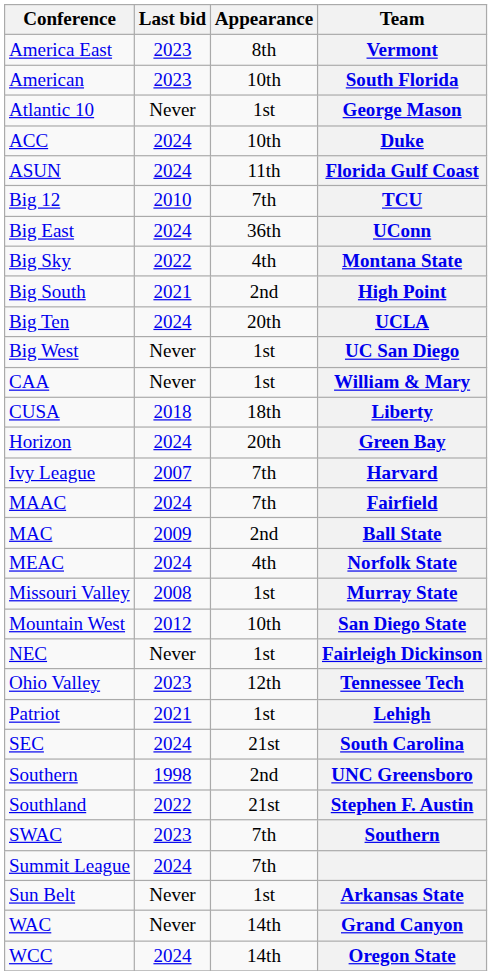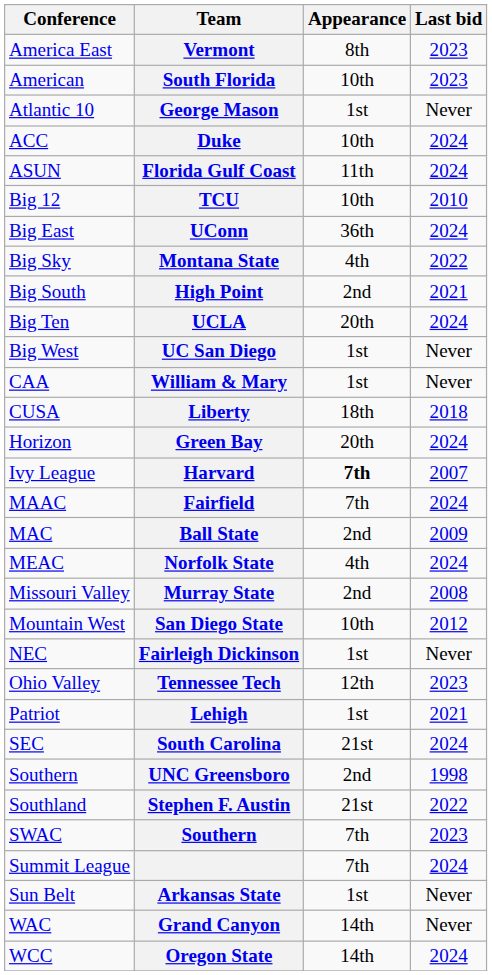 <table class="wikitable sortable plainrowheaders">
 <tr>
 <th scope="col">Conference</th>
+<th scope="col">Team</th>
+<th scope="col" data-sort-type="number">Appearance</th>
 <th scope="col">Last bid</th>
-<th scope="col" data-sort-type="number">Appearance</th>
-<th scope="col">Team</th>
 </tr>
 <tr>
 <td><a href='#'>America East</a></td>
+<th scope="row" style="text-align:center"><a href='#'>Vermont</a></th>
+<td align=center>8th</td>
 <td align=center><a href='#'>2023</a></td>
-<td align=center>8th</td>
-<th scope="row" style="text-align:center"><a href='#'>Vermont</a></th>
 </tr>
 <tr>
 <td><a href='#'>American</a></td>
+<th scope="row" style="text-align:center"><a href='#'>South Florida</a></th>
+<td align=center>10th</td>
 <td align=center><a href='#'>2023</a></td>
-<td align=center>10th</td>
-<th scope="row" style="text-align:center"><a href='#'>South Florida</a></th>
 </tr>
 <tr>
 <td><a href='#'>Atlantic 10</a></td>
+<th scope="row" style="text-align:center"><a href='#'>George Mason</a></th>
+<td align=center>1st</td>
 <td align=center>Never</td>
-<td align=center>1st</td>
-<th scope="row" style="text-align:center"><a href='#'>George Mason</a></th>
 </tr>
 <tr>
 <td><a href='#'>ACC</a></td>
+<th scope="row" style="text-align:center"><a href='#'>Duke</a></th>
+<td align=center>10th</td>
 <td align=center><a href='#'>2024</a></td>
-<td align=center>10th</td>
-<th scope="row" style="text-align:center"><a href='#'>Duke</a></th>
 </tr>
 <tr>
 <td><a href='#'>ASUN</a></td>
+<th scope="row" style="text-align:center"><a href='#'>Florida Gulf Coast</a></th>
+<td align=center>11th</td>
 <td align=center><a href='#'>2024</a></td>
-<td align=center>11th</td>
-<th scope="row" style="text-align:center"><a href='#'>Florida Gulf Coast</a></th>
 </tr>
 <tr>
 <td><a href='#'>Big 12</a></td>
+<th scope="row" style="text-align:center"><a href='#'>TCU</a></th>
+<td align=center>10th</td>
 <td align=center><a href='#'>2010</a></td>
-<td align=center>7th</td>
-<th scope="row" style="text-align:center"><a href='#'>TCU</a></th>
 </tr>
 <tr>
 <td><a href='#'>Big East</a></td>
+<th scope="row" style="text-align:center"><a href='#'>UConn</a></th>
+<td align=center>36th</td>
 <td align=center><a href='#'>2024</a></td>
-<td align=center>36th</td>
-<th scope="row" style="text-align:center"><a href='#'>UConn</a></th>
 </tr>
 <tr>
 <td><a href='#'>Big Sky</a></td>
+<th scope="row" style="text-align:center"><a href='#'>Montana State</a></th>
+<td align=center>4th</td>
 <td align=center><a href='#'>2022</a></td>
-<td align=center>4th</td>
-<th scope="row" style="text-align:center"><a href='#'>Montana State</a></th>
 </tr>
 <tr>
 <td><a href='#'>Big South</a></td>
+<th scope="row" style="text-align:center"><a href='#'>High Point</a></th>
+<td align=center>2nd</td>
 <td align=center><a href='#'>2021</a></td>
-<td align=center>2nd</td>
-<th scope="row" style="text-align:center"><a href='#'>High Point</a></th>
 </tr>
 <tr>
 <td><a href='#'>Big Ten</a></td>
+<th scope="row" style="text-align:center"><a href='#'>UCLA</a></th>
+<td align=center>20th</td>
 <td align=center><a href='#'>2024</a></td>
-<td align=center>20th</td>
-<th scope="row" style="text-align:center"><a href='#'>UCLA</a></th>
 </tr>
 <tr>
 <td><a href='#'>Big West</a></td>
+<th scope="row" style="text-align:center"><a href='#'>UC San Diego</a></th>
+<td align=center>1st</td>
 <td align=center>Never</td>
-<td align=center>1st</td>
-<th scope="row" style="text-align:center"><a href='#'>UC San Diego</a></th>
 </tr>
 <tr>
 <td><a href='#'>CAA</a></td>
+<th scope="row" style="text-align:center"><a href='#'>William & Mary</a></th>
+<td align=center>1st</td>
 <td align=center>Never</td>
-<td align=center>1st</td>
-<th scope="row" style="text-align:center"><a href='#'>William & Mary</a></th>
 </tr>
 <tr>
 <td><a href='#'>CUSA</a></td>
+<th scope="row" style="text-align:center"><a href='#'>Liberty</a></th>
+<td align=center>18th</td>
 <td align=center><a href='#'>2018</a></td>
-<td align=center>18th</td>
-<th scope="row" style="text-align:center"><a href='#'>Liberty</a></th>
 </tr>
 <tr>
 <td><a href='#'>Horizon</a></td>
+<th scope="row" style="text-align:center"><a href='#'>Green Bay</a></th>
+<td align=center>20th</td>
 <td align=center><a href='#'>2024</a></td>
-<td align=center>20th</td>
-<th scope="row" style="text-align:center"><a href='#'>Green Bay</a></th>
 </tr>
 <tr>
 <td><a href='#'>Ivy League</a></td>
+<th scope="row" style="text-align:center"><a href='#'>Harvard</a></th>
+<td align=center><strong>7th</strong></td>
 <td align=center><a href='#'>2007</a></td>
-<td align=center>7th</td>
-<th scope="row" style="text-align:center"><a href='#'>Harvard</a></th>
 </tr>
 <tr>
 <td><a href='#'>MAAC</a></td>
+<th scope="row" style="text-align:center"><a href='#'>Fairfield</a></th>
+<td align=center>7th</td>
 <td align=center><a href='#'>2024</a></td>
-<td align=center>7th</td>
-<th scope="row" style="text-align:center"><a href='#'>Fairfield</a></th>
 </tr>
 <tr>
 <td><a href='#'>MAC</a></td>
+<th scope="row" style="text-align:center"><a href='#'>Ball State</a></th>
+<td align=center>2nd</td>
 <td align=center><a href='#'>2009</a></td>
-<td align=center>2nd</td>
-<th scope="row" style="text-align:center"><a href='#'>Ball State</a></th>
 </tr>
 <tr>
 <td><a href='#'>MEAC</a></td>
+<th scope="row" style="text-align:center"><a href='#'>Norfolk State</a></th>
+<td align=center>4th</td>
 <td align=center><a href='#'>2024</a></td>
-<td align=center>4th</td>
-<th scope="row" style="text-align:center"><a href='#'>Norfolk State</a></th>
 </tr>
 <tr>
 <td><a href='#'>Missouri Valley</a></td>
+<th scope="row" style="text-align:center"><a href='#'>Murray State</a></th>
+<td align=center>2nd</td>
 <td align=center><a href='#'>2008</a></td>
-<td align=center>1st</td>
-<th scope="row" style="text-align:center"><a href='#'>Murray State</a></th>
 </tr>
 <tr>
 <td><a href='#'>Mountain West</a></td>
+<th scope="row" style="text-align:center"><a href='#'>San Diego State</a></th>
+<td align=center>10th</td>
 <td align=center><a href='#'>2012</a></td>
-<td align=center>10th</td>
-<th scope="row" style="text-align:center"><a href='#'>San Diego State</a></th>
 </tr>
 <tr>
 <td><a href='#'>NEC</a></td>
+<th scope="row" style="text-align:center"><a href='#'>Fairleigh Dickinson</a></th>
+<td align=center>1st</td>
 <td align=center>Never</td>
-<td align=center>1st</td>
-<th scope="row" style="text-align:center"><a href='#'>Fairleigh Dickinson</a></th>
 </tr>
 <tr>
 <td><a href='#'>Ohio Valley</a></td>
+<th scope="row" style="text-align:center"><a href='#'>Tennessee Tech</a></th>
+<td align=center>12th</td>
 <td align=center><a href='#'>2023</a></td>
-<td align=center>12th</td>
-<th scope="row" style="text-align:center"><a href='#'>Tennessee Tech</a></th>
 </tr>
 <tr>
 <td><a href='#'>Patriot</a></td>
+<th scope="row" style="text-align:center"><a href='#'>Lehigh</a></th>
+<td align=center>1st</td>
 <td align=center><a href='#'>2021</a></td>
-<td align=center>1st</td>
-<th scope="row" style="text-align:center"><a href='#'>Lehigh</a></th>
 </tr>
 <tr>
 <td><a href='#'>SEC</a></td>
+<th scope="row" style="text-align:center"><a href='#'>South Carolina</a></th>
+<td align=center>21st</td>
 <td align=center><a href='#'>2024</a></td>
-<td align=center>21st</td>
-<th scope="row" style="text-align:center"><a href='#'>South Carolina</a></th>
 </tr>
 <tr>
 <td><a href='#'>Southern</a></td>
+<th scope="row" style="text-align:center"><a href='#'>UNC Greensboro</a></th>
+<td align=center>2nd</td>
 <td align=center><a href='#'>1998</a></td>
-<td align=center>2nd</td>
-<th scope="row" style="text-align:center"><a href='#'>UNC Greensboro</a></th>
 </tr>
 <tr>
 <td><a href='#'>Southland</a></td>
+<th scope="row" style="text-align:center"><a href='#'>Stephen F. Austin</a></th>
+<td align=center>21st</td>
 <td align=center><a href='#'>2022</a></td>
-<td align=center>21st</td>
-<th scope="row" style="text-align:center"><a href='#'>Stephen F. Austin</a></th>
 </tr>
 <tr>
 <td><a href='#'>SWAC</a></td>
+<th scope="row" style="text-align:center"><a href='#'>Southern</a></th>
+<td align=center>7th</td>
 <td align=center><a href='#'>2023</a></td>
-<td align=center>7th</td>
-<th scope="row" style="text-align:center"><a href='#'>Southern</a></th>
 </tr>
 <tr>
 <td><a href='#'>Summit League</a></td>
+<th scope="row" style="text-align:center"></th>
+<td align=center>7th</td>
 <td align=center><a href='#'>2024</a></td>
-<td align=center>7th</td>
-<th scope="row" style="text-align:center"></th>
 </tr>
 <tr>
 <td><a href='#'>Sun Belt</a></td>
+<th scope="row" style="text-align:center"><a href='#'>Arkansas State</a></th>
+<td align=center>1st</td>
 <td align=center>Never</td>
-<td align=center>1st</td>
-<th scope="row" style="text-align:center"><a href='#'>Arkansas State</a></th>
 </tr>
 <tr>
 <td><a href='#'>WAC</a></td>
+<th scope="row" style="text-align:center"><a href='#'>Grand Canyon</a></th>
+<td align=center>14th</td>
 <td align=center>Never</td>
-<td align=center>14th</td>
-<th scope="row" style="text-align:center"><a href='#'>Grand Canyon</a></th>
 </tr>
 <tr>
 <td><a href='#'>WCC</a></td>
+<th scope="row" style="text-align:center"><a href='#'>Oregon State</a></th>
+<td align=center>14th</td>
 <td align=center><a href='#'>2024</a></td>
-<td align=center>14th</td>
-<th scope="row" style="text-align:center"><a href='#'>Oregon State</a></th>
 </tr>
 </table>
